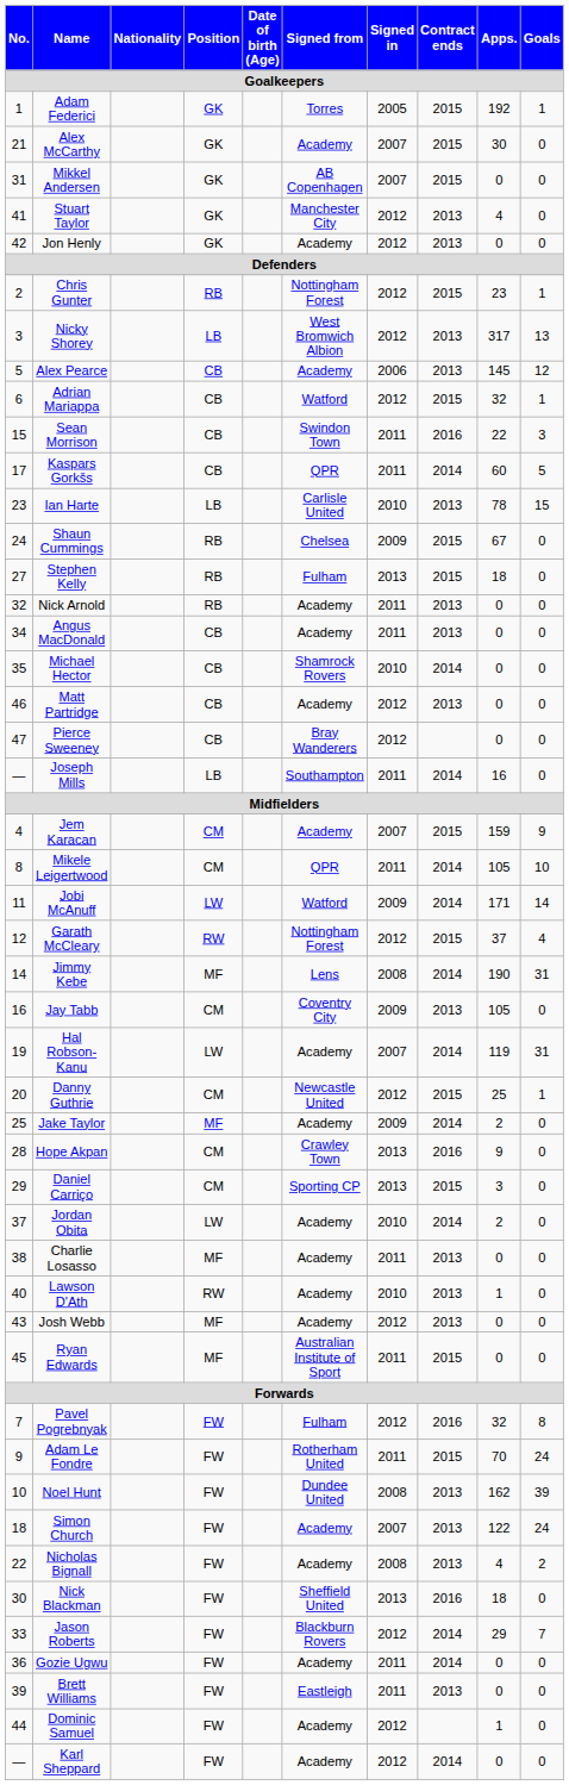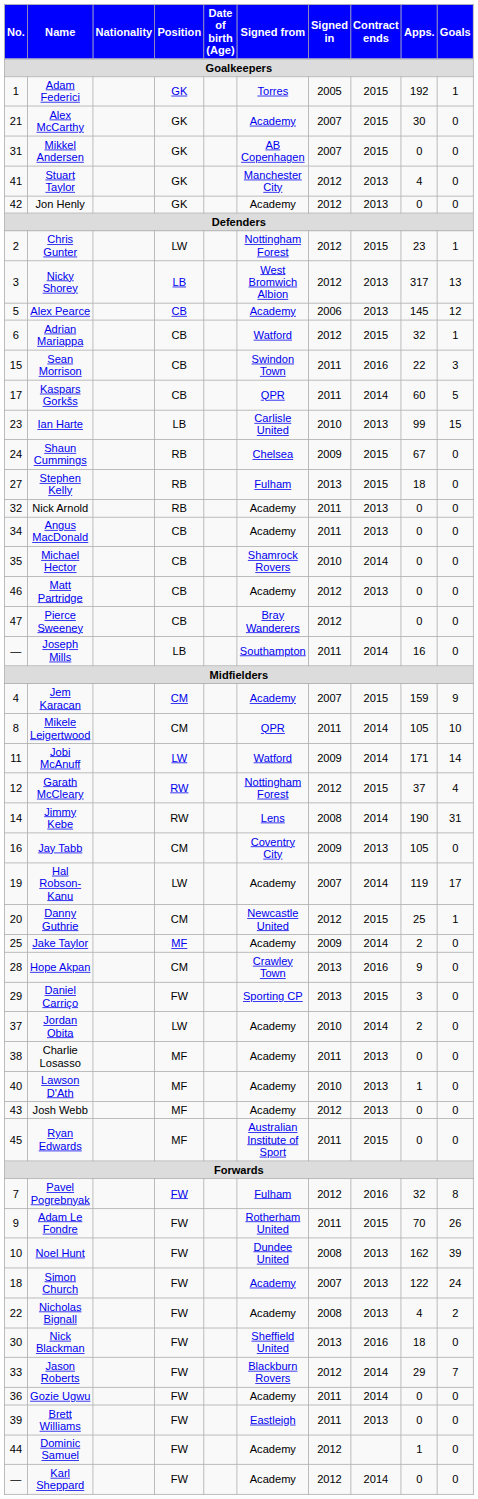 <table class="wikitable" style="text-align:center; font-size:90%; width:85%">
 <tr>
 <th style="background:#00f; color:white; text-align:center;">No.</th>
 <th style="background:#00f; color:white; text-align:center;">Name</th>
 <th style="background:#00f; color:white; text-align:center;">Nationality</th>
 <th style="background:#00f; color:white; text-align:center;">Position</th>
 <th style="background:#00f; color:white; text-align:center;">Date of birth (Age)</th>
 <th style="background:#00f; color:white; text-align:center;">Signed from</th>
 <th style="background:#00f; color:white; text-align:center;">Signed in</th>
 <th style="background:#00f; color:white; text-align:center;">Contract ends</th>
 <th style="background:#00f; color:white; text-align:center;">Apps.</th>
 <th style="background:#00f; color:white; text-align:center;">Goals</th>
 </tr>
 <tr>
 <th colspan="11" style="background:#dcdcdc; text-align:center;">Goalkeepers</th>
 </tr>
 <tr>
 <td>1</td>
 <td><a href='#'>Adam Federici</a></td>
 <td></td>
 <td><a href='#'>GK</a></td>
 <td></td>
 <td><a href='#'>Torres</a></td>
 <td>2005</td>
 <td>2015</td>
 <td>192</td>
 <td>1</td>
 </tr>
 <tr>
 <td>21</td>
 <td><a href='#'>Alex McCarthy</a></td>
 <td></td>
 <td>GK</td>
 <td></td>
 <td><a href='#'>Academy</a></td>
 <td>2007</td>
 <td>2015</td>
 <td>30</td>
 <td>0</td>
 </tr>
 <tr>
 <td>31</td>
 <td><a href='#'>Mikkel Andersen</a></td>
 <td></td>
 <td>GK</td>
 <td></td>
 <td><a href='#'>AB Copenhagen</a></td>
 <td>2007</td>
 <td>2015</td>
 <td>0</td>
 <td>0</td>
 </tr>
 <tr>
 <td>41</td>
 <td><a href='#'>Stuart Taylor</a></td>
 <td></td>
 <td>GK</td>
 <td></td>
 <td><a href='#'>Manchester City</a></td>
 <td>2012</td>
 <td>2013</td>
 <td>4</td>
 <td>0</td>
 </tr>
 <tr>
 <td>42</td>
 <td>Jon Henly</td>
 <td></td>
 <td>GK</td>
 <td></td>
 <td>Academy</td>
 <td>2012</td>
 <td>2013</td>
 <td>0</td>
 <td>0</td>
 </tr>
 <tr>
 <th colspan="11" style="background:#dcdcdc; text-align:center;">Defenders</th>
 </tr>
 <tr>
 <td>2</td>
 <td><a href='#'>Chris Gunter</a></td>
 <td></td>
-<td><a href='#'>RB</a></td>
+<td>LW</td>
 <td></td>
 <td><a href='#'>Nottingham Forest</a></td>
 <td>2012</td>
 <td>2015</td>
 <td>23</td>
 <td>1</td>
 </tr>
 <tr>
 <td>3</td>
 <td><a href='#'>Nicky Shorey</a></td>
 <td></td>
 <td><a href='#'>LB</a></td>
 <td></td>
 <td><a href='#'>West Bromwich Albion</a></td>
 <td>2012</td>
 <td>2013</td>
 <td>317</td>
 <td>13</td>
 </tr>
 <tr>
 <td>5</td>
 <td><a href='#'>Alex Pearce</a></td>
 <td></td>
 <td><a href='#'>CB</a></td>
 <td></td>
 <td><a href='#'>Academy</a></td>
 <td>2006</td>
 <td>2013</td>
 <td>145</td>
 <td>12</td>
 </tr>
 <tr>
 <td>6</td>
 <td><a href='#'>Adrian Mariappa</a></td>
 <td></td>
 <td>CB</td>
 <td></td>
 <td><a href='#'>Watford</a></td>
 <td>2012</td>
 <td>2015</td>
 <td>32</td>
 <td>1</td>
 </tr>
 <tr>
 <td>15</td>
 <td><a href='#'>Sean Morrison</a></td>
 <td></td>
 <td>CB</td>
 <td></td>
 <td><a href='#'>Swindon Town</a></td>
 <td>2011</td>
 <td>2016</td>
 <td>22</td>
 <td>3</td>
 </tr>
 <tr>
 <td>17</td>
 <td><a href='#'>Kaspars Gorkšs</a></td>
 <td></td>
 <td>CB</td>
 <td></td>
 <td><a href='#'>QPR</a></td>
 <td>2011</td>
 <td>2014</td>
 <td>60</td>
 <td>5</td>
 </tr>
 <tr>
 <td>23</td>
 <td><a href='#'>Ian Harte</a></td>
 <td></td>
 <td>LB</td>
 <td></td>
 <td><a href='#'>Carlisle United</a></td>
 <td>2010</td>
 <td>2013</td>
-<td>78</td>
+<td>99</td>
 <td>15</td>
 </tr>
 <tr>
 <td>24</td>
 <td><a href='#'>Shaun Cummings</a></td>
 <td></td>
 <td>RB</td>
 <td></td>
 <td><a href='#'>Chelsea</a></td>
 <td>2009</td>
 <td>2015</td>
 <td>67</td>
 <td>0</td>
 </tr>
 <tr>
 <td>27</td>
 <td><a href='#'>Stephen Kelly</a></td>
 <td></td>
 <td>RB</td>
 <td></td>
 <td><a href='#'>Fulham</a></td>
 <td>2013</td>
 <td>2015</td>
 <td>18</td>
 <td>0</td>
 </tr>
 <tr>
 <td>32</td>
 <td>Nick Arnold</td>
 <td></td>
 <td>RB</td>
 <td></td>
 <td>Academy</td>
 <td>2011</td>
 <td>2013</td>
 <td>0</td>
 <td>0</td>
 </tr>
 <tr>
 <td>34</td>
 <td><a href='#'>Angus MacDonald</a></td>
 <td></td>
 <td>CB</td>
 <td></td>
 <td>Academy</td>
 <td>2011</td>
 <td>2013</td>
 <td>0</td>
 <td>0</td>
 </tr>
 <tr>
 <td>35</td>
 <td><a href='#'>Michael Hector</a></td>
 <td></td>
 <td>CB</td>
 <td></td>
 <td><a href='#'>Shamrock Rovers</a></td>
 <td>2010</td>
 <td>2014</td>
 <td>0</td>
 <td>0</td>
 </tr>
 <tr>
 <td>46</td>
 <td><a href='#'>Matt Partridge</a></td>
 <td></td>
 <td>CB</td>
 <td></td>
 <td>Academy</td>
 <td>2012</td>
 <td>2013</td>
 <td>0</td>
 <td>0</td>
 </tr>
 <tr>
 <td>47</td>
 <td><a href='#'>Pierce Sweeney</a></td>
 <td></td>
 <td>CB</td>
 <td></td>
 <td><a href='#'>Bray Wanderers</a></td>
 <td>2012</td>
 <td></td>
 <td>0</td>
 <td>0</td>
 </tr>
 <tr>
 <td>—</td>
 <td><a href='#'>Joseph Mills</a></td>
 <td></td>
 <td>LB</td>
 <td></td>
 <td><a href='#'>Southampton</a></td>
 <td>2011</td>
 <td>2014</td>
 <td>16</td>
 <td>0</td>
 </tr>
 <tr>
 <th colspan="11"  style="background:#dcdcdc; text-align:center;">Midfielders</th>
 </tr>
 <tr>
 <td>4</td>
 <td><a href='#'>Jem Karacan</a></td>
 <td></td>
 <td><a href='#'>CM</a></td>
 <td></td>
 <td><a href='#'>Academy</a></td>
 <td>2007</td>
 <td>2015</td>
 <td>159</td>
 <td>9</td>
 </tr>
 <tr>
 <td>8</td>
 <td><a href='#'>Mikele Leigertwood</a></td>
 <td></td>
 <td>CM</td>
 <td></td>
 <td><a href='#'>QPR</a></td>
 <td>2011</td>
 <td>2014</td>
 <td>105</td>
 <td>10</td>
 </tr>
 <tr>
 <td>11</td>
 <td><a href='#'>Jobi McAnuff</a></td>
 <td></td>
 <td><a href='#'>LW</a></td>
 <td></td>
 <td><a href='#'>Watford</a></td>
 <td>2009</td>
 <td>2014</td>
 <td>171</td>
 <td>14</td>
 </tr>
 <tr>
 <td>12</td>
 <td><a href='#'>Garath McCleary</a></td>
 <td></td>
 <td><a href='#'>RW</a></td>
 <td></td>
 <td><a href='#'>Nottingham Forest</a></td>
 <td>2012</td>
 <td>2015</td>
 <td>37</td>
 <td>4</td>
 </tr>
 <tr>
 <td>14</td>
 <td><a href='#'>Jimmy Kebe</a></td>
 <td></td>
-<td>MF</td>
+<td>RW</td>
 <td></td>
 <td><a href='#'>Lens</a></td>
 <td>2008</td>
 <td>2014</td>
 <td>190</td>
 <td>31</td>
 </tr>
 <tr>
 <td>16</td>
 <td><a href='#'>Jay Tabb</a></td>
 <td></td>
 <td>CM</td>
 <td></td>
 <td><a href='#'>Coventry City</a></td>
 <td>2009</td>
 <td>2013</td>
 <td>105</td>
 <td>0</td>
 </tr>
 <tr>
 <td>19</td>
 <td><a href='#'>Hal Robson-Kanu</a></td>
 <td></td>
 <td>LW</td>
 <td></td>
 <td>Academy</td>
 <td>2007</td>
 <td>2014</td>
 <td>119</td>
-<td>31</td>
+<td>17</td>
 </tr>
 <tr>
 <td>20</td>
 <td><a href='#'>Danny Guthrie</a></td>
 <td></td>
 <td>CM</td>
 <td></td>
 <td><a href='#'>Newcastle United</a></td>
 <td>2012</td>
 <td>2015</td>
 <td>25</td>
 <td>1</td>
 </tr>
 <tr>
 <td>25</td>
 <td><a href='#'>Jake Taylor</a></td>
 <td></td>
 <td><a href='#'>MF</a></td>
 <td></td>
 <td>Academy</td>
 <td>2009</td>
 <td>2014</td>
 <td>2</td>
 <td>0</td>
 </tr>
 <tr>
 <td>28</td>
 <td><a href='#'>Hope Akpan</a></td>
 <td></td>
 <td>CM</td>
 <td></td>
 <td><a href='#'>Crawley Town</a></td>
 <td>2013</td>
 <td>2016</td>
 <td>9</td>
 <td>0</td>
 </tr>
 <tr>
 <td>29</td>
 <td><a href='#'>Daniel Carriço</a></td>
 <td></td>
-<td>CM</td>
+<td>FW</td>
 <td></td>
 <td><a href='#'>Sporting CP</a></td>
 <td>2013</td>
 <td>2015</td>
 <td>3</td>
 <td>0</td>
 </tr>
 <tr>
 <td>37</td>
 <td><a href='#'>Jordan Obita</a></td>
 <td></td>
 <td>LW</td>
 <td></td>
 <td>Academy</td>
 <td>2010</td>
 <td>2014</td>
 <td>2</td>
 <td>0</td>
 </tr>
 <tr>
 <td>38</td>
 <td>Charlie Losasso</td>
 <td></td>
 <td>MF</td>
 <td></td>
 <td>Academy</td>
 <td>2011</td>
 <td>2013</td>
 <td>0</td>
 <td>0</td>
 </tr>
 <tr>
 <td>40</td>
 <td><a href='#'>Lawson D'Ath</a></td>
 <td></td>
-<td>RW</td>
+<td>MF</td>
 <td></td>
 <td>Academy</td>
 <td>2010</td>
 <td>2013</td>
 <td>1</td>
 <td>0</td>
 </tr>
 <tr>
 <td>43</td>
 <td>Josh Webb</td>
 <td></td>
 <td>MF</td>
 <td></td>
 <td>Academy</td>
 <td>2012</td>
 <td>2013</td>
 <td>0</td>
 <td>0</td>
 </tr>
 <tr>
 <td>45</td>
 <td><a href='#'>Ryan Edwards</a></td>
 <td></td>
 <td>MF</td>
 <td></td>
 <td><a href='#'>Australian Institute of Sport</a></td>
 <td>2011</td>
 <td>2015</td>
 <td>0</td>
 <td>0</td>
 </tr>
 <tr>
 <th colspan="11"  style="background:#dcdcdc; text-align:center;">Forwards</th>
 </tr>
 <tr>
 <td>7</td>
 <td><a href='#'>Pavel Pogrebnyak</a></td>
 <td></td>
 <td><a href='#'>FW</a></td>
 <td></td>
 <td><a href='#'>Fulham</a></td>
 <td>2012</td>
 <td>2016</td>
 <td>32</td>
 <td>8</td>
 </tr>
 <tr>
 <td>9</td>
 <td><a href='#'>Adam Le Fondre</a></td>
 <td></td>
 <td>FW</td>
 <td></td>
 <td><a href='#'>Rotherham United</a></td>
 <td>2011</td>
 <td>2015</td>
 <td>70</td>
-<td>24</td>
+<td>26</td>
 </tr>
 <tr>
 <td>10</td>
 <td><a href='#'>Noel Hunt</a></td>
 <td></td>
 <td>FW</td>
 <td></td>
 <td><a href='#'>Dundee United</a></td>
 <td>2008</td>
 <td>2013</td>
 <td>162</td>
 <td>39</td>
 </tr>
 <tr>
 <td>18</td>
 <td><a href='#'>Simon Church</a></td>
 <td></td>
 <td>FW</td>
 <td></td>
 <td><a href='#'>Academy</a></td>
 <td>2007</td>
 <td>2013</td>
 <td>122</td>
 <td>24</td>
 </tr>
 <tr>
 <td>22</td>
 <td><a href='#'>Nicholas Bignall</a></td>
 <td></td>
 <td>FW</td>
 <td></td>
 <td>Academy</td>
 <td>2008</td>
 <td>2013</td>
 <td>4</td>
 <td>2</td>
 </tr>
 <tr>
 <td>30</td>
 <td><a href='#'>Nick Blackman</a></td>
 <td></td>
 <td>FW</td>
 <td></td>
 <td><a href='#'>Sheffield United</a></td>
 <td>2013</td>
 <td>2016</td>
 <td>18</td>
 <td>0</td>
 </tr>
 <tr>
 <td>33</td>
 <td><a href='#'>Jason Roberts</a></td>
 <td></td>
 <td>FW</td>
 <td></td>
 <td><a href='#'>Blackburn Rovers</a></td>
 <td>2012</td>
 <td>2014</td>
 <td>29</td>
 <td>7</td>
 </tr>
 <tr>
 <td>36</td>
 <td><a href='#'>Gozie Ugwu</a></td>
 <td></td>
 <td>FW</td>
 <td></td>
 <td>Academy</td>
 <td>2011</td>
 <td>2014</td>
 <td>0</td>
 <td>0</td>
 </tr>
 <tr>
 <td>39</td>
 <td><a href='#'>Brett Williams</a></td>
 <td></td>
 <td>FW</td>
 <td></td>
 <td><a href='#'>Eastleigh</a></td>
 <td>2011</td>
 <td>2013</td>
 <td>0</td>
 <td>0</td>
 </tr>
 <tr>
 <td>44</td>
 <td><a href='#'>Dominic Samuel</a></td>
 <td></td>
 <td>FW</td>
 <td></td>
 <td>Academy</td>
 <td>2012</td>
 <td></td>
 <td>1</td>
 <td>0</td>
 </tr>
 <tr>
 <td>—</td>
 <td><a href='#'>Karl Sheppard</a></td>
 <td></td>
 <td>FW</td>
 <td></td>
 <td>Academy</td>
 <td>2012</td>
 <td>2014</td>
 <td>0</td>
 <td>0</td>
 </tr>
 </table>
